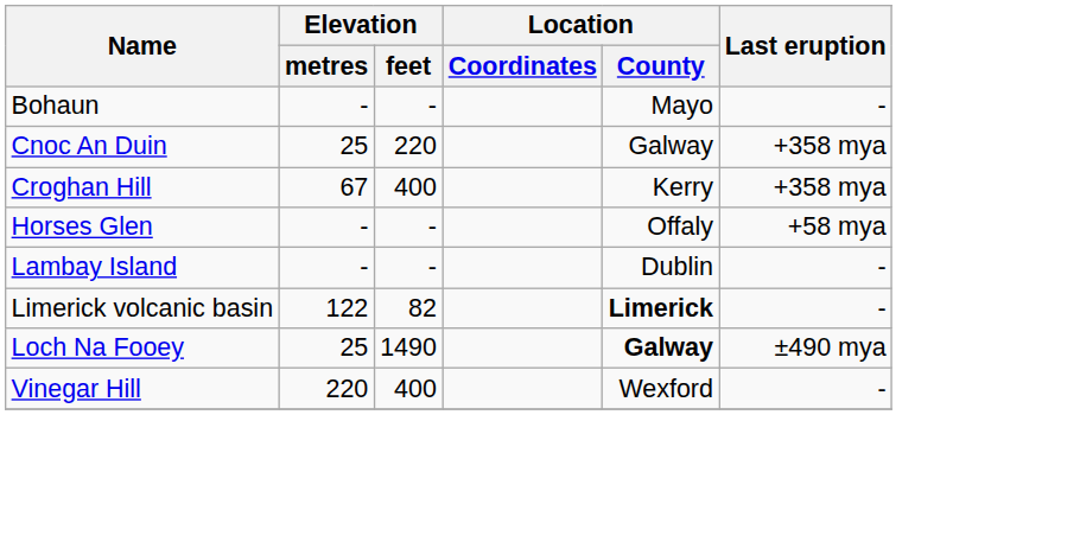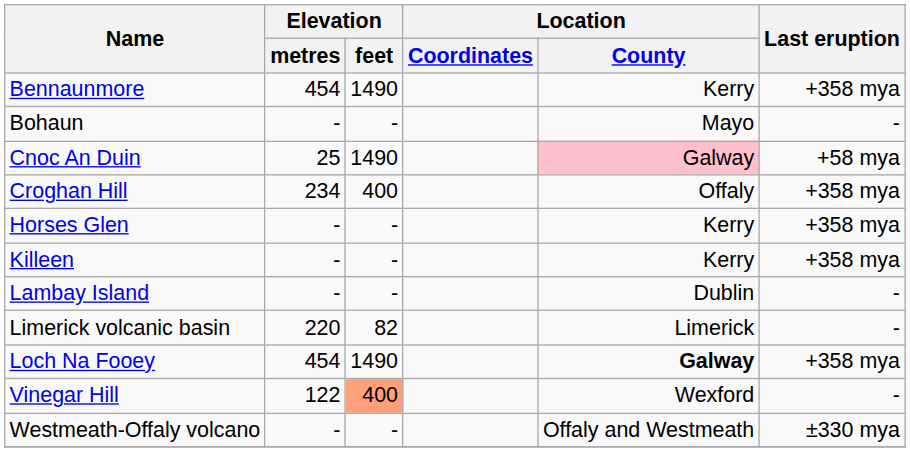 <table class="wikitable">
 <tr>
 <th rowspan="2">Name</th>
 <th colspan ="2">Elevation</th>
 <th colspan ="2">Location</th>
 <th rowspan="2">Last eruption</th>
 </tr>
 <tr>
 <th>metres</th>
 <th>feet</th>
 <th><a href='#'>Coordinates</a></th>
 <th><a href='#'>County</a></th>
 </tr>
 <tr align="right">
+<td align="left"><a href='#'>Bennaunmore</a></td>
+<td>454</td>
+<td>1490</td>
+<td></td>
+<td>Kerry</td>
+<td>+358 mya</td>
+</tr>
+<tr align="right">
 <td align="left">Bohaun</td>
 <td>-</td>
 <td>-</td>
 <td></td>
 <td>Mayo</td>
 <td>-</td>
 </tr>
 <tr align="right">
 <td align="left"><a href='#'>Cnoc An Duin</a></td>
 <td>25</td>
-<td>220</td>
+<td>1490</td>
 <td></td>
-<td>Galway</td>
-<td>+358 mya</td>
+<td style="background: pink;">Galway</td>
+<td>+58 mya</td>
 </tr>
 <tr align="right">
 <td align="left"><a href='#'>Croghan Hill</a></td>
-<td>67</td>
+<td>234</td>
 <td>400</td>
 <td></td>
-<td>Kerry</td>
+<td>Offaly</td>
 <td>+358 mya</td>
 </tr>
 <tr align="right">
 <td align="left"><a href='#'>Horses Glen</a></td>
 <td>-</td>
 <td>-</td>
 <td></td>
-<td>Offaly</td>
-<td>+58 mya</td>
+<td>Kerry</td>
+<td>+358 mya</td>
+</tr>
+<tr align="right">
+<td align="left"><a href='#'>Killeen</a></td>
+<td>-</td>
+<td>-</td>
+<td></td>
+<td>Kerry</td>
+<td>+358 mya</td>
 </tr>
 <tr align="right">
 <td align="left"><a href='#'>Lambay Island</a></td>
 <td>-</td>
 <td>-</td>
 <td></td>
 <td>Dublin</td>
 <td>-</td>
 </tr>
 <tr align="right">
 <td align="left">Limerick volcanic basin</td>
-<td>122</td>
+<td>220</td>
 <td>82</td>
 <td></td>
-<td><strong>Limerick</strong></td>
+<td>Limerick</td>
 <td>-</td>
 </tr>
 <tr align="right">
 <td align="left"><a href='#'>Loch Na Fooey</a></td>
-<td>25</td>
+<td>454</td>
 <td>1490</td>
 <td></td>
 <td><strong>Galway</strong></td>
-<td>±490 mya</td>
+<td>+358 mya</td>
 </tr>
 <tr align="right">
 <td align="left"><a href='#'>Vinegar Hill</a></td>
-<td>220</td>
-<td>400</td>
+<td>122</td>
+<td style="background: lightsalmon;">400</td>
 <td></td>
 <td>Wexford</td>
 <td>-</td>
 </tr>
 <tr align="right">
+<td align="left">Westmeath-Offaly volcano</td>
+<td>-</td>
+<td>-</td>
+<td></td>
+<td>Offaly and Westmeath</td>
+<td>±330 mya</td>
+</tr>
+<tr align="right">
 </tr>
 </table>
